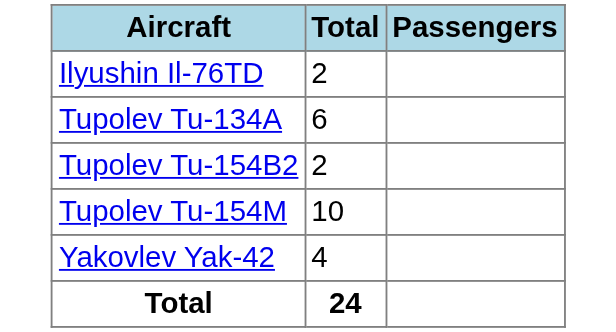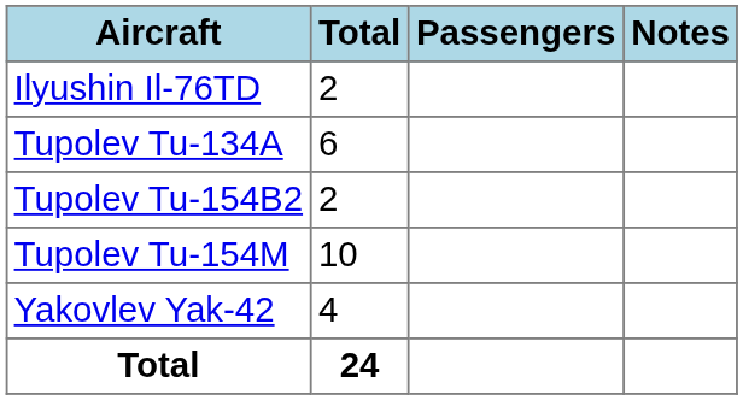 <table class="toccolours" border="1" cellpadding="3" style="margin: 1em auto; border-collapse:collapse;">
 <tr bgcolor=lightblue>
 <th>Aircraft</th>
 <th>Total</th>
 <th>Passengers</th>
+<th>Notes</th>
 </tr>
 <tr>
 <td><a href='#'>Ilyushin Il-76TD</a></td>
 <td>2</td>
+<td></td>
 <td></td>
 </tr>
 <tr>
 <td><a href='#'>Tupolev Tu-134A</a></td>
 <td>6</td>
 <td></td>
+<td></td>
 </tr>
 <tr>
 <td><a href='#'>Tupolev Tu-154B2</a></td>
 <td>2</td>
+<td></td>
 <td></td>
 </tr>
 <tr>
 <td><a href='#'>Tupolev Tu-154M</a></td>
 <td>10</td>
 <td></td>
+<td></td>
 </tr>
 <tr>
 <td><a href='#'>Yakovlev Yak-42</a></td>
 <td>4</td>
+<td></td>
 <td></td>
 </tr>
 <tr>
 <th>Total</th>
 <th>24</th>
 <th></th>
+<th></th>
 </tr>
 </table>
